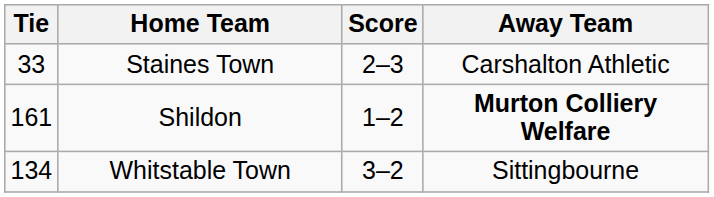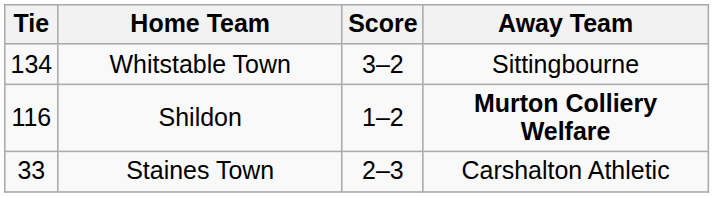 <table class="wikitable" style="text-align:center;">
 <tr>
 <th width=20>Tie</th>
 <th width=175>Home Team</th>
 <th width=20>Score</th>
 <th width=175>Away Team</th>
 </tr>
 <tr>
+<td>134</td>
+<td>Whitstable Town</td>
+<td>3–2</td>
+<td>Sittingbourne</td>
+</tr>
+<tr>
+<td>116</td>
+<td>Shildon</td>
+<td>1–2</td>
+<td><strong>Murton Colliery Welfare</strong></td>
+</tr>
+<tr>
 <td>33</td>
 <td>Staines Town</td>
 <td>2–3</td>
 <td>Carshalton Athletic</td>
 </tr>
-<tr>
-<td>161</td>
-<td>Shildon</td>
-<td>1–2</td>
-<td><strong>Murton Colliery Welfare</strong></td>
-</tr>
-<tr>
-<td>134</td>
-<td>Whitstable Town</td>
-<td>3–2</td>
-<td>Sittingbourne</td>
-</tr>
 </table>
